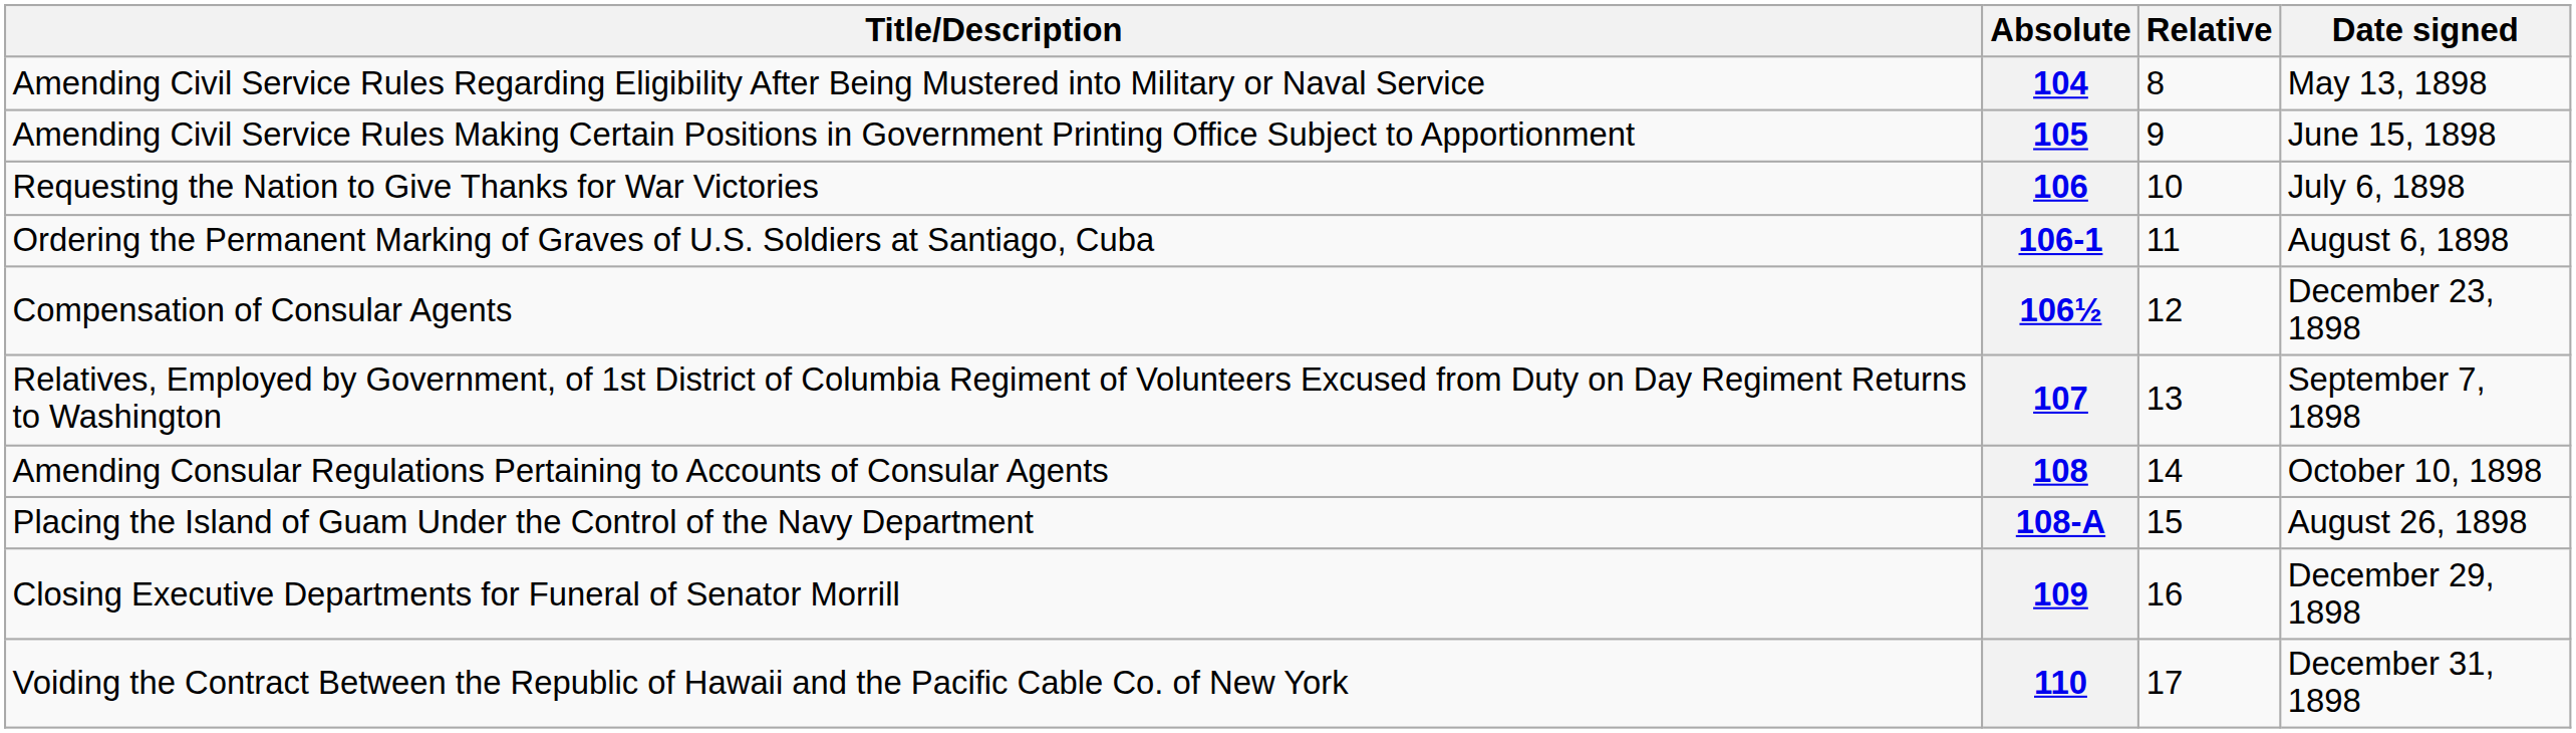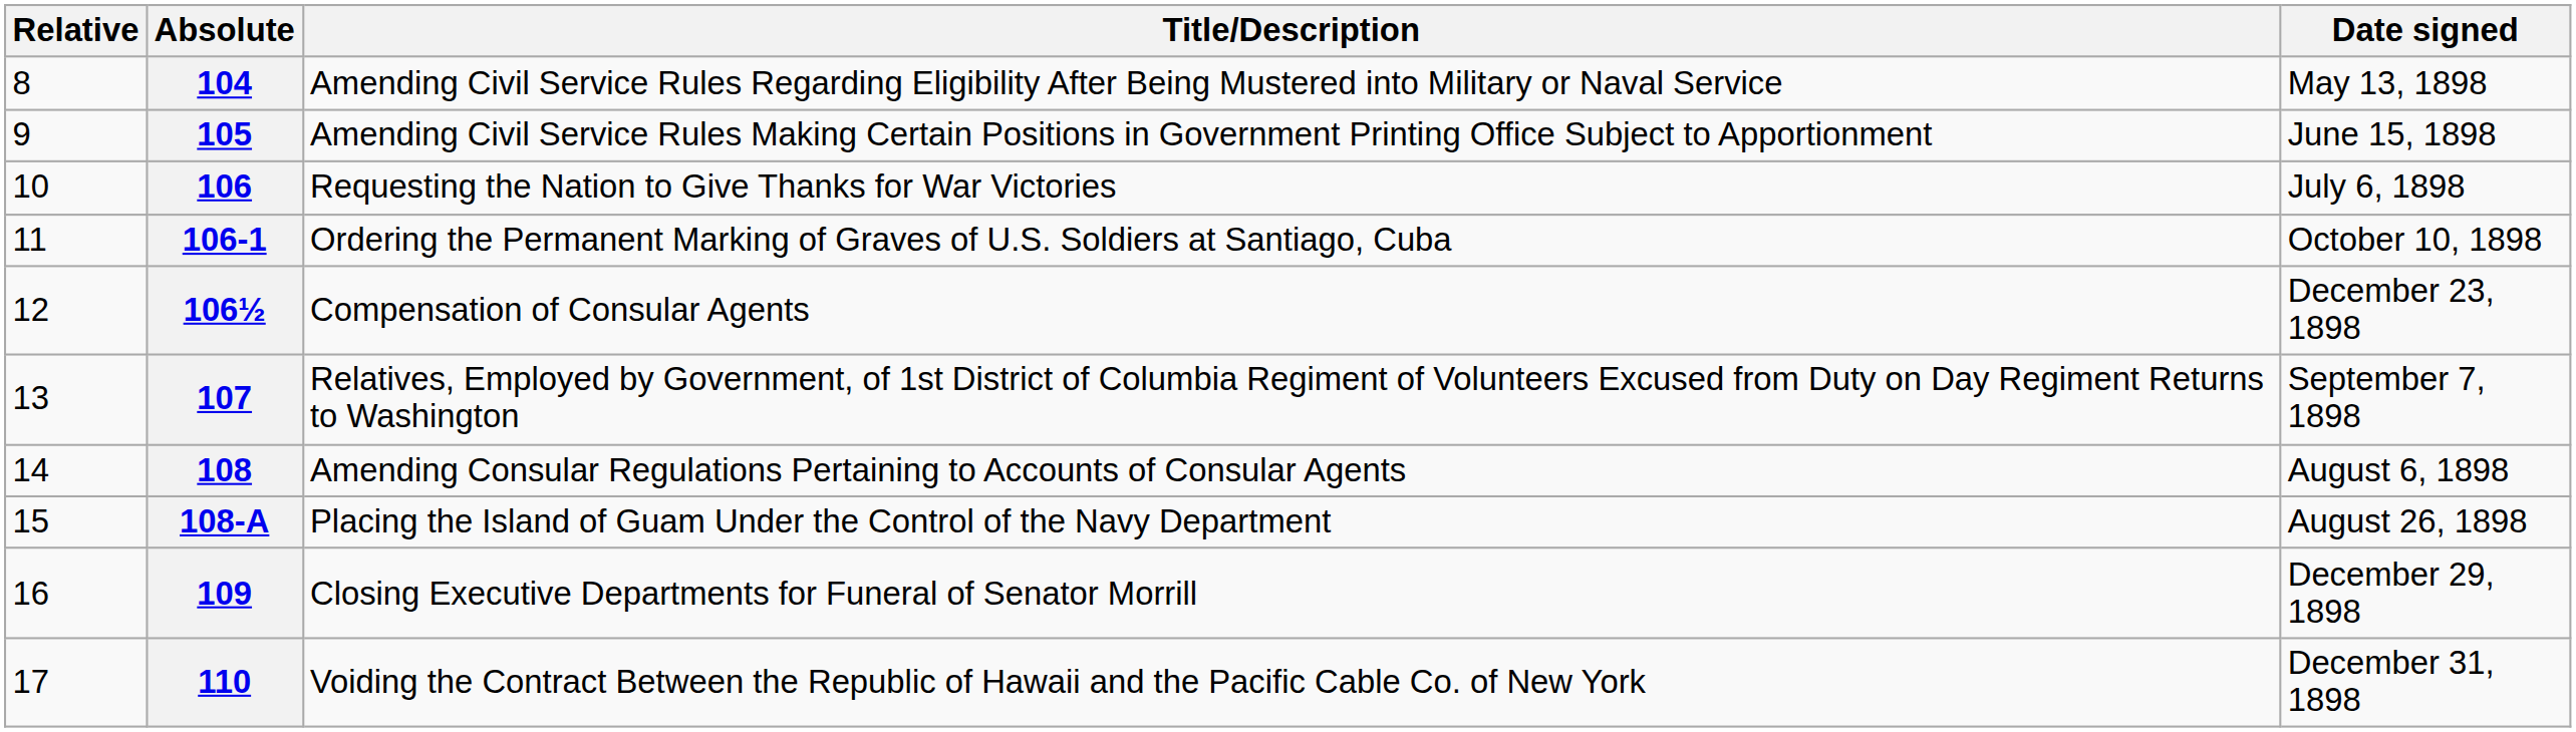 <table class="wikitable">
 <tr>
+<th>Relative </th>
+<th>Absolute </th>
 <th>Title/Description</th>
-<th>Absolute </th>
-<th>Relative </th>
 <th>Date signed</th>
 </tr>
 <tr>
+<td>8</td>
+<th><a href='#'>104</a></th>
 <td>Amending Civil Service Rules Regarding Eligibility After Being Mustered into Military or Naval Service</td>
-<th><a href='#'>104</a></th>
-<td>8</td>
 <td>May 13, 1898</td>
 </tr>
 <tr>
+<td>9</td>
+<th><a href='#'>105</a></th>
 <td>Amending Civil Service Rules Making Certain Positions in Government Printing Office Subject to Apportionment</td>
-<th><a href='#'>105</a></th>
-<td>9</td>
 <td>June 15, 1898</td>
 </tr>
 <tr>
+<td>10</td>
+<th><a href='#'>106</a></th>
 <td>Requesting the Nation to Give Thanks for War Victories</td>
-<th><a href='#'>106</a></th>
-<td>10</td>
 <td>July 6, 1898</td>
 </tr>
 <tr>
+<td>11</td>
+<th><a href='#'>106-1</a></th>
 <td>Ordering the Permanent Marking of Graves of U.S. Soldiers at Santiago, Cuba</td>
-<th><a href='#'>106-1</a></th>
-<td>11</td>
+<td>October 10, 1898</td>
+</tr>
+<tr>
+<td>12</td>
+<th><a href='#'>106½</a></th>
+<td>Compensation of Consular Agents</td>
+<td>December 23, 1898</td>
+</tr>
+<tr>
+<td>13</td>
+<th><a href='#'>107</a></th>
+<td>Relatives, Employed by Government, of 1st District of Columbia Regiment of Volunteers Excused from Duty on Day Regiment Returns to Washington</td>
+<td>September 7, 1898</td>
+</tr>
+<tr>
+<td>14</td>
+<th><a href='#'>108</a></th>
+<td>Amending Consular Regulations Pertaining to Accounts of Consular Agents</td>
 <td>August 6, 1898</td>
 </tr>
 <tr>
-<td>Compensation of Consular Agents</td>
-<th><a href='#'>106½</a></th>
-<td>12</td>
-<td>December 23, 1898</td>
-</tr>
-<tr>
-<td>Relatives, Employed by Government, of 1st District of Columbia Regiment of Volunteers Excused from Duty on Day Regiment Returns to Washington</td>
-<th><a href='#'>107</a></th>
-<td>13</td>
-<td>September 7, 1898</td>
-</tr>
-<tr>
-<td>Amending Consular Regulations Pertaining to Accounts of Consular Agents</td>
-<th><a href='#'>108</a></th>
-<td>14</td>
-<td>October 10, 1898</td>
-</tr>
-<tr>
+<td>15</td>
+<th><a href='#'>108-A</a></th>
 <td>Placing the Island of Guam Under the Control of the Navy Department</td>
-<th><a href='#'>108-A</a></th>
-<td>15</td>
 <td>August 26, 1898</td>
 </tr>
 <tr>
+<td>16</td>
+<th><a href='#'>109</a></th>
 <td>Closing Executive Departments for Funeral of Senator Morrill</td>
-<th><a href='#'>109</a></th>
-<td>16</td>
 <td>December 29, 1898</td>
 </tr>
 <tr>
+<td>17</td>
+<th><a href='#'>110</a></th>
 <td>Voiding the Contract Between the Republic of Hawaii and the Pacific Cable Co. of New York</td>
-<th><a href='#'>110</a></th>
-<td>17</td>
 <td>December 31, 1898</td>
 </tr>
 </table>
